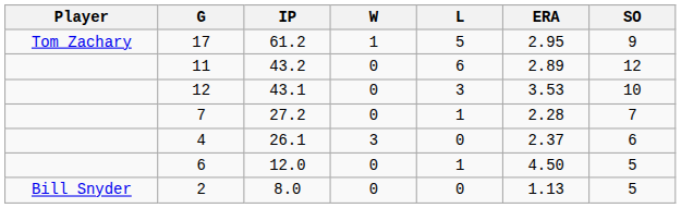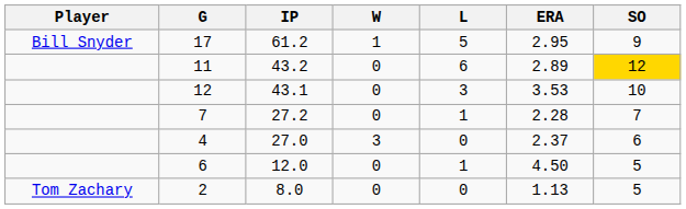 <table class="wikitable sortable">
 <tr>
 <th bgcolor="#DDDDFF" width="16%">Player</th>
 <th bgcolor="#DDDDFF" width="9%">G</th>
 <th bgcolor="#DDDDFF" width="9%">IP</th>
 <th bgcolor="#DDDDFF" width="9%">W</th>
 <th bgcolor="#DDDDFF" width="9%">L</th>
 <th bgcolor="#DDDDFF" width="9%">ERA</th>
 <th bgcolor="#DDDDFF" width="9%">SO</th>
 </tr>
 <tr align="center">
-<td><a href='#'>Tom Zachary</a></td>
+<td><a href='#'>Bill Snyder</a></td>
 <td>17</td>
 <td>61.2</td>
 <td>1</td>
 <td>5</td>
 <td>2.95</td>
 <td>9</td>
 </tr>
 <tr align=center>
 <td></td>
 <td>11</td>
 <td>43.2</td>
 <td>0</td>
 <td>6</td>
 <td>2.89</td>
-<td>12</td>
+<td style="background: gold;">12</td>
 </tr>
 <tr align="center">
 <td></td>
 <td>12</td>
 <td>43.1</td>
 <td>0</td>
 <td>3</td>
 <td>3.53</td>
 <td>10</td>
 </tr>
 <tr align="center">
 <td></td>
 <td>7</td>
 <td>27.2</td>
 <td>0</td>
 <td>1</td>
 <td>2.28</td>
 <td>7</td>
 </tr>
 <tr align="center">
 <td></td>
 <td>4</td>
-<td>26.1</td>
+<td>27.0</td>
 <td>3</td>
 <td>0</td>
 <td>2.37</td>
 <td>6</td>
 </tr>
 <tr align="center">
 <td></td>
 <td>6</td>
 <td>12.0</td>
 <td>0</td>
 <td>1</td>
 <td>4.50</td>
 <td>5</td>
 </tr>
 <tr align="center">
-<td><a href='#'>Bill Snyder</a></td>
+<td><a href='#'>Tom Zachary</a></td>
 <td>2</td>
 <td>8.0</td>
 <td>0</td>
 <td>0</td>
 <td>1.13</td>
 <td>5</td>
 </tr>
 </table>
